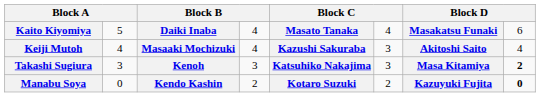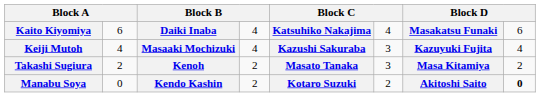 <table class="wikitable" style="margin: 1em auto 1em auto;text-align:center">
 <tr>
 <th colspan="2" style="width:25%">Block A</th>
 <th colspan="2" style="width:25%">Block B</th>
 <th colspan="2" style="width:25%">Block C</th>
 <th colspan="2" style="width:25%">Block D</th>
 </tr>
 <tr>
 <th><a href='#'>Kaito Kiyomiya</a></th>
-<td style="width:35px">5</td>
+<td style="width:35px">6</td>
 <th><a href='#'>Daiki Inaba</a></th>
 <td style="width:35px">4</td>
-<th><a href='#'>Masato Tanaka</a></th>
+<th><a href='#'>Katsuhiko Nakajima</a></th>
 <td style="width:35px">4</td>
 <th><a href='#'>Masakatsu Funaki</a></th>
 <td style="width:35px">6</td>
 </tr>
 <tr>
 <th><a href='#'>Keiji Mutoh</a></th>
 <td>4</td>
 <th><a href='#'>Masaaki Mochizuki</a></th>
 <td>4</td>
 <th><a href='#'>Kazushi Sakuraba</a></th>
 <td>3</td>
-<th><a href='#'>Akitoshi Saito</a></th>
+<th><a href='#'>Kazuyuki Fujita</a></th>
 <td>4</td>
 </tr>
 <tr>
 <th><a href='#'>Takashi Sugiura</a></th>
-<td>3</td>
+<td>2</td>
 <th><a href='#'>Kenoh</a></th>
-<td>3</td>
-<th><a href='#'>Katsuhiko Nakajima</a></th>
+<td>2</td>
+<th><a href='#'>Masato Tanaka</a></th>
 <td>3</td>
 <th><a href='#'>Masa Kitamiya</a></th>
-<td><strong>2</strong></td>
+<td>2</td>
 </tr>
 <tr>
 <th><a href='#'>Manabu Soya</a></th>
 <td>0</td>
 <th><a href='#'>Kendo Kashin</a></th>
 <td>2</td>
 <th><a href='#'>Kotaro Suzuki</a></th>
 <td>2</td>
-<th><a href='#'>Kazuyuki Fujita</a></th>
+<th><a href='#'>Akitoshi Saito</a></th>
 <td><strong>0</strong></td>
 </tr>
 </table>
